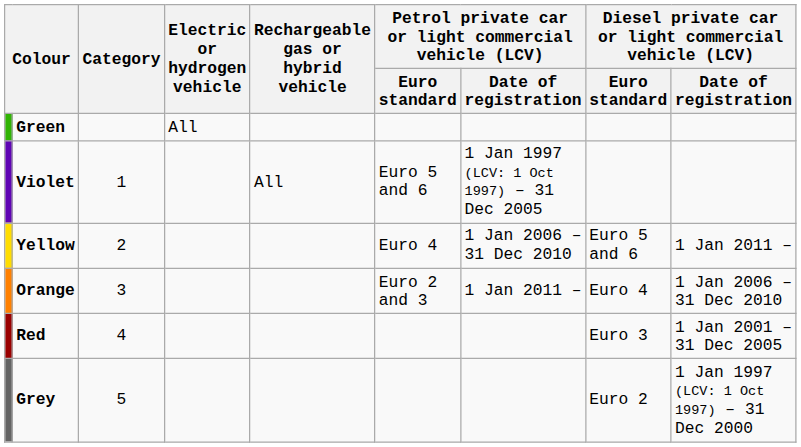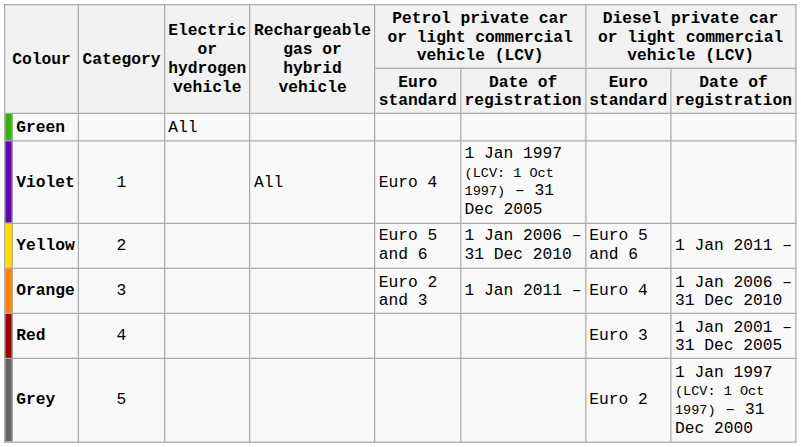 <table class="wikitable">
 <tr>
 <th rowspan="2" colspan="2">Colour</th>
 <th rowspan="2">Category</th>
 <th rowspan="2">Electric or<br>hydrogen<br>vehicle</th>
 <th rowspan="2">Rechargeable<br>gas or hybrid<br>vehicle</th>
 <th colspan="2">Petrol private car<br>or light commercial vehicle (LCV)</th>
 <th colspan="2">Diesel private car<br>or light commercial vehicle (LCV)</th>
 </tr>
 <tr>
 <th>Euro standard</th>
 <th>Date of registration</th>
 <th>Euro standard</th>
 <th>Date of registration</th>
 </tr>
 <tr>
 <td style="background-color:#31B404;"></td>
 <td><strong>Green</strong></td>
 <td></td>
 <td>All</td>
 <td></td>
 <td></td>
 <td></td>
 <td></td>
 <td></td>
 </tr>
 <tr>
 <td style="background-color:#5F04B4;"></td>
 <td><strong>Violet</strong></td>
 <td align= "center">1</td>
 <td></td>
 <td>All</td>
-<td>Euro 5 and 6</td>
+<td>Euro 4</td>
 <td>1 Jan 1997 <small>(LCV: 1 Oct 1997)</small> – 31 Dec 2005</td>
 <td></td>
 <td></td>
 </tr>
 <tr>
 <td style="background-color:#FFDD00;"></td>
 <td><strong>Yellow</strong></td>
 <td align= "center">2</td>
 <td></td>
 <td></td>
-<td>Euro 4</td>
+<td>Euro 5 and 6</td>
 <td>1 Jan 2006 – 31 Dec 2010</td>
 <td>Euro 5 and 6</td>
 <td>1 Jan 2011 –</td>
 </tr>
 <tr>
 <td style="background-color:#FF8000;"></td>
 <td><strong>Orange</strong></td>
 <td align= "center">3</td>
 <td></td>
 <td></td>
 <td>Euro 2 and 3</td>
 <td>1 Jan 2011 –</td>
 <td>Euro 4</td>
 <td>1 Jan 2006 – 31 Dec 2010</td>
 </tr>
 <tr>
 <td style="background-color:#9A0000;"></td>
 <td><strong>Red</strong></td>
 <td align= "center">4</td>
 <td></td>
 <td></td>
 <td></td>
 <td></td>
 <td>Euro 3</td>
 <td>1 Jan 2001 – 31 Dec 2005</td>
 </tr>
 <tr>
 <td style="background-color:#646464;"></td>
 <td><strong>Grey</strong></td>
 <td align= "center">5</td>
 <td></td>
 <td></td>
 <td></td>
 <td></td>
 <td>Euro 2</td>
 <td>1 Jan 1997 <small>(LCV: 1 Oct 1997)</small> – 31 Dec 2000</td>
 </tr>
 </table>
